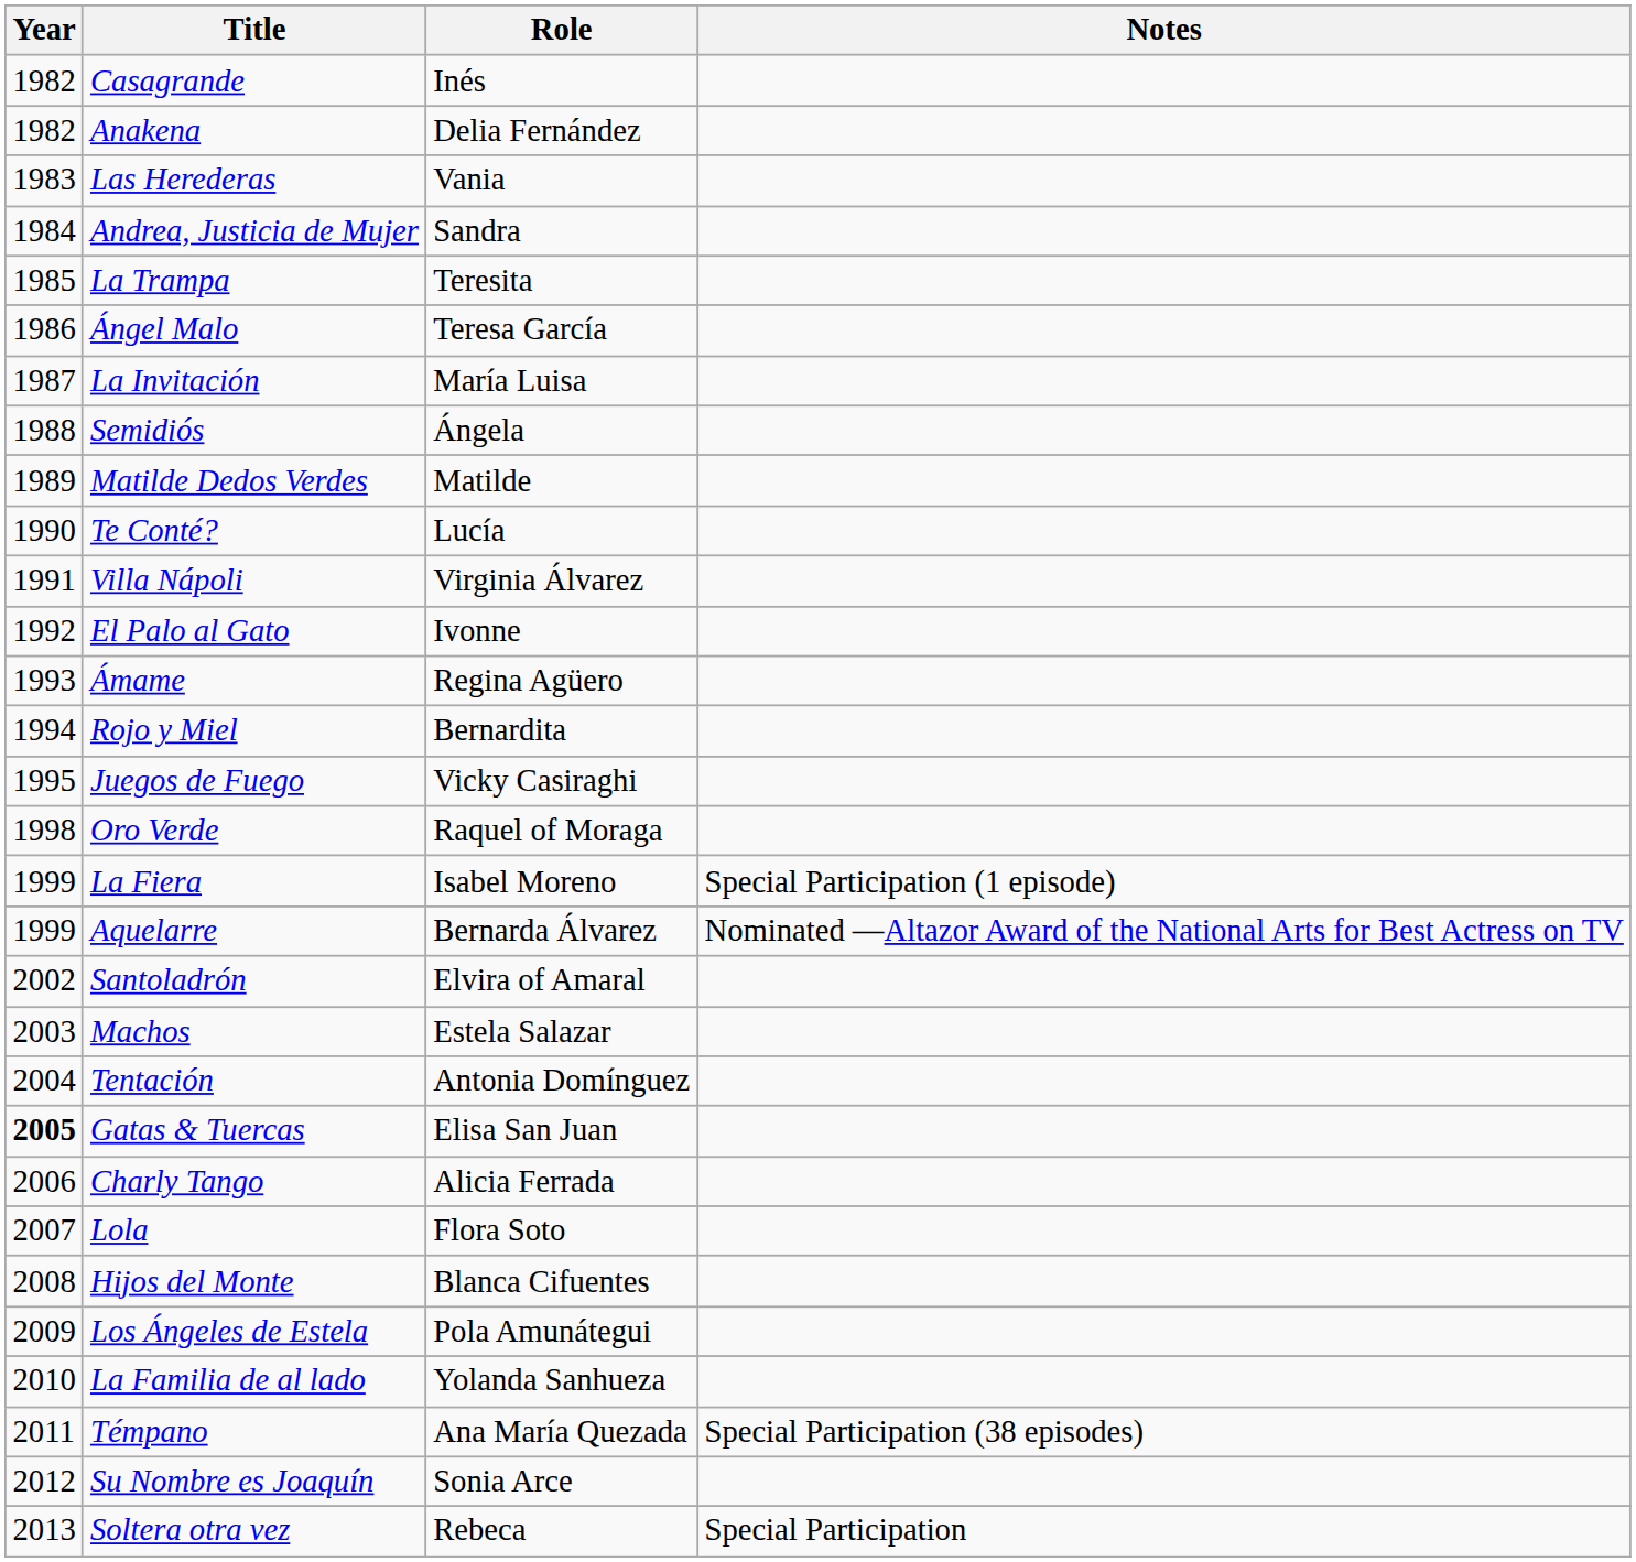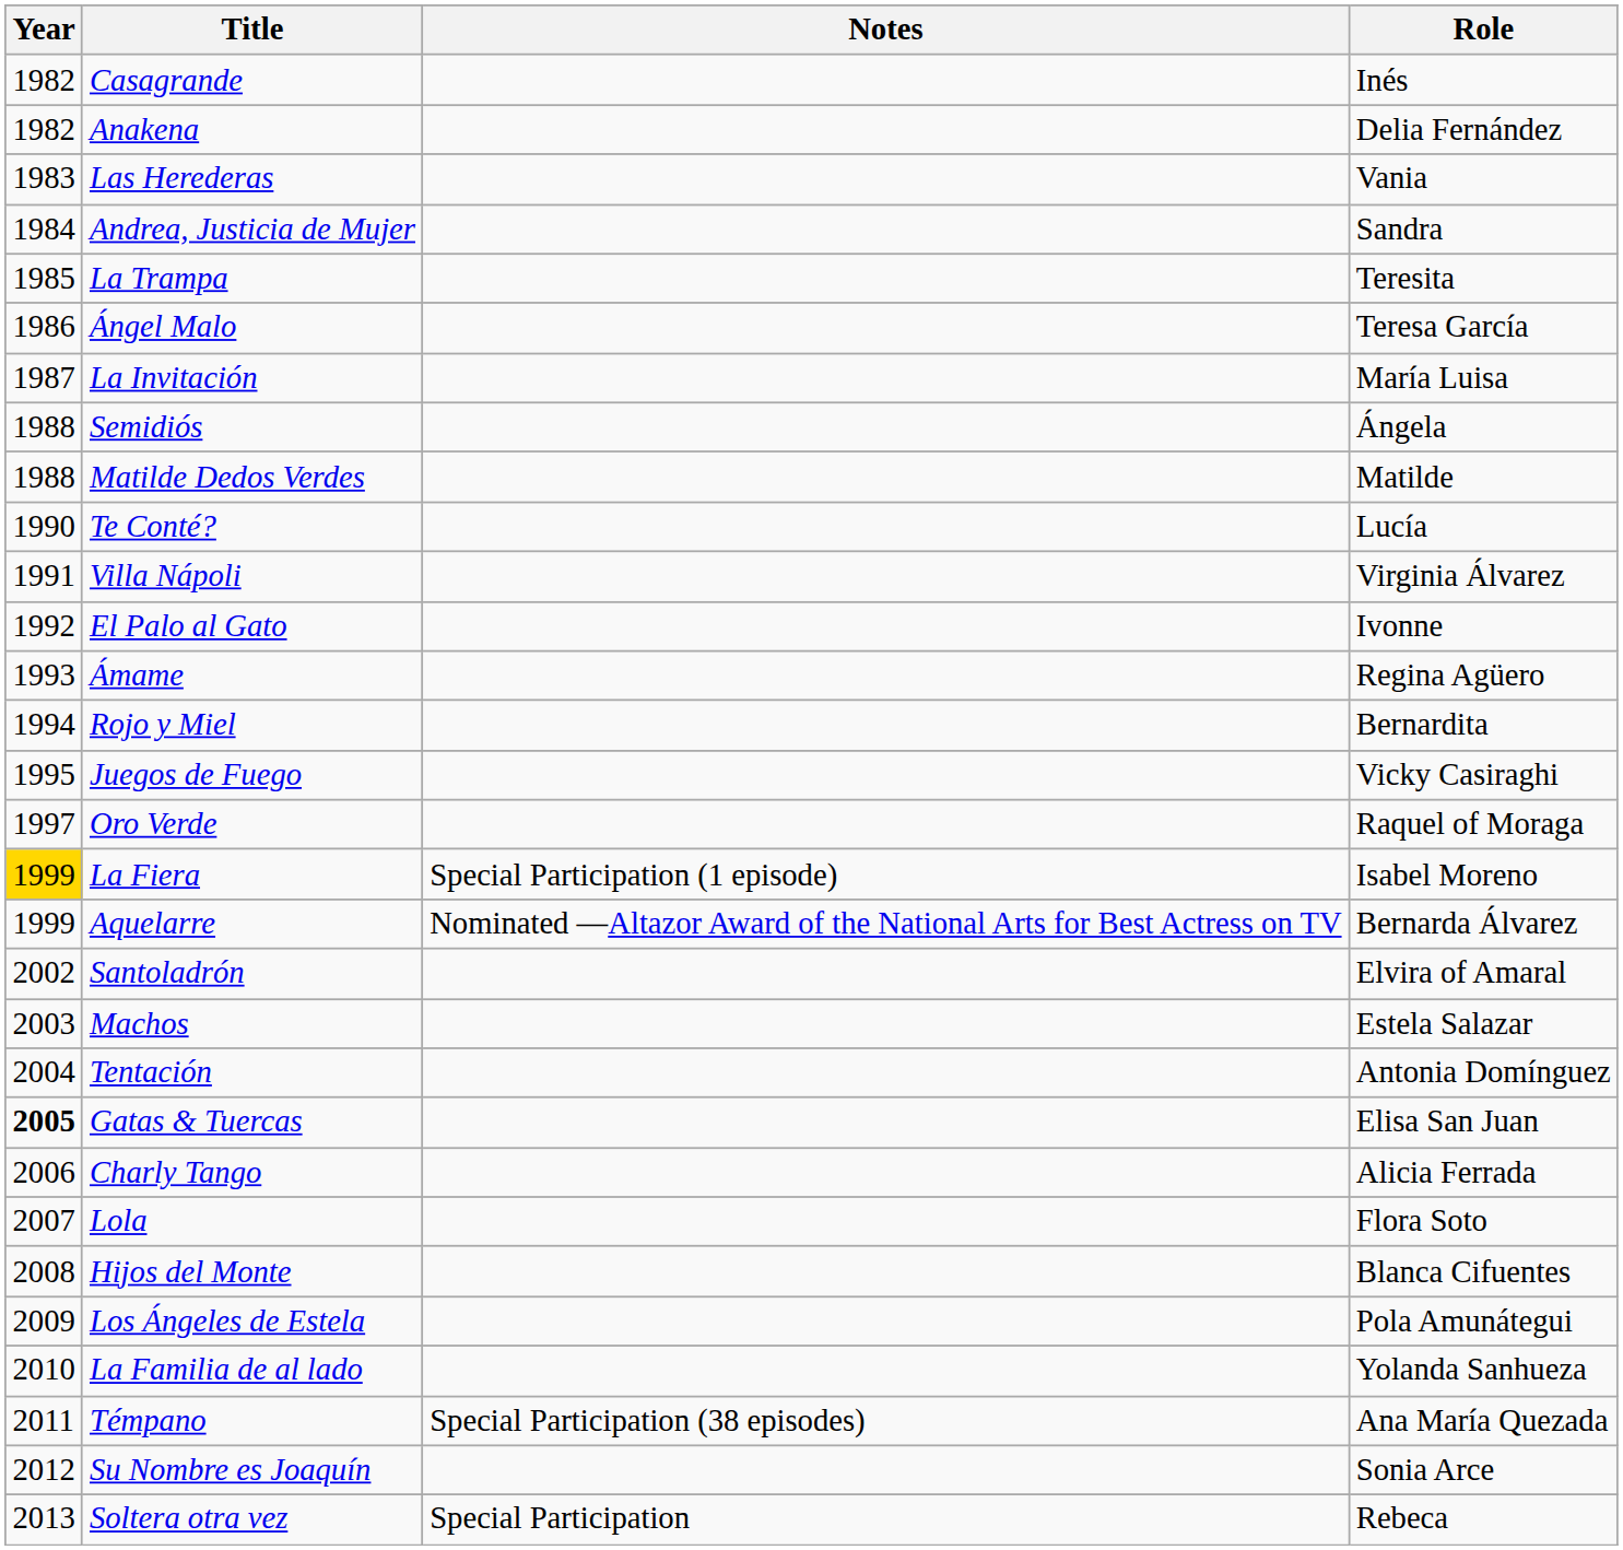 <table class="wikitable sortable">
 <tr>
 <th>Year</th>
 <th>Title</th>
+<th class="unsortable">Notes</th>
 <th>Role</th>
-<th class="unsortable">Notes</th>
 </tr>
 <tr>
 <td>1982</td>
 <td><em><a href='#'>Casagrande</a></em></td>
+<td></td>
 <td>Inés</td>
-<td></td>
 </tr>
 <tr>
 <td>1982</td>
 <td><em><a href='#'>Anakena</a></em></td>
+<td></td>
 <td>Delia Fernández</td>
-<td></td>
 </tr>
 <tr>
 <td>1983</td>
 <td><em><a href='#'>Las Herederas</a></em></td>
+<td></td>
 <td>Vania</td>
-<td></td>
 </tr>
 <tr>
 <td>1984</td>
 <td><em><a href='#'>Andrea, Justicia de Mujer</a></em></td>
+<td></td>
 <td>Sandra</td>
-<td></td>
 </tr>
 <tr>
 <td>1985</td>
 <td><em><a href='#'>La Trampa</a></em></td>
+<td></td>
 <td>Teresita</td>
-<td></td>
 </tr>
 <tr>
 <td>1986</td>
 <td><em><a href='#'>Ángel Malo</a></em></td>
+<td></td>
 <td>Teresa García</td>
-<td></td>
 </tr>
 <tr>
 <td>1987</td>
 <td><em><a href='#'>La Invitación</a></em></td>
+<td></td>
 <td>María Luisa</td>
-<td></td>
 </tr>
 <tr>
 <td>1988</td>
 <td><em><a href='#'>Semidiós</a></em></td>
+<td></td>
 <td>Ángela</td>
-<td></td>
 </tr>
 <tr>
-<td>1989</td>
+<td>1988</td>
 <td><em><a href='#'>Matilde Dedos Verdes</a></em></td>
+<td></td>
 <td>Matilde</td>
-<td></td>
 </tr>
 <tr>
 <td>1990</td>
 <td><em><a href='#'>Te Conté?</a></em></td>
+<td></td>
 <td>Lucía</td>
-<td></td>
 </tr>
 <tr>
 <td>1991</td>
 <td><em><a href='#'>Villa Nápoli</a></em></td>
+<td></td>
 <td>Virginia Álvarez</td>
-<td></td>
 </tr>
 <tr>
 <td>1992</td>
 <td><em><a href='#'>El Palo al Gato</a></em></td>
+<td></td>
 <td>Ivonne</td>
-<td></td>
 </tr>
 <tr>
 <td>1993</td>
 <td><em><a href='#'>Ámame</a></em></td>
+<td></td>
 <td>Regina Agüero</td>
-<td></td>
 </tr>
 <tr>
 <td>1994</td>
 <td><em><a href='#'>Rojo y Miel</a></em></td>
+<td></td>
 <td>Bernardita</td>
-<td></td>
 </tr>
 <tr>
 <td>1995</td>
 <td><em><a href='#'>Juegos de Fuego</a></em></td>
+<td></td>
 <td>Vicky Casiraghi</td>
-<td></td>
 </tr>
 <tr>
-<td>1998</td>
+<td>1997</td>
 <td><em><a href='#'>Oro Verde</a></em></td>
+<td></td>
 <td>Raquel of Moraga</td>
-<td></td>
 </tr>
 <tr>
-<td>1999</td>
+<td style="background: gold;">1999</td>
 <td><em><a href='#'>La Fiera</a></em></td>
+<td>Special Participation (1 episode)</td>
 <td>Isabel Moreno</td>
-<td>Special Participation (1 episode)</td>
 </tr>
 <tr>
 <td>1999</td>
 <td><em><a href='#'>Aquelarre</a></em></td>
+<td>Nominated —<a href='#'>Altazor Award of the National Arts for Best Actress on TV</a></td>
 <td>Bernarda Álvarez</td>
-<td>Nominated —<a href='#'>Altazor Award of the National Arts for Best Actress on TV</a></td>
 </tr>
 <tr>
 <td>2002</td>
 <td><em><a href='#'>Santoladrón</a></em></td>
+<td></td>
 <td>Elvira of Amaral</td>
-<td></td>
 </tr>
 <tr>
 <td>2003</td>
 <td><em><a href='#'>Machos</a></em></td>
+<td></td>
 <td>Estela Salazar</td>
-<td></td>
 </tr>
 <tr>
 <td>2004</td>
 <td><em><a href='#'>Tentación</a></em></td>
+<td></td>
 <td>Antonia Domínguez</td>
-<td></td>
 </tr>
 <tr>
 <td><strong>2005</strong></td>
 <td><em><a href='#'>Gatas & Tuercas</a></em></td>
+<td></td>
 <td>Elisa San Juan</td>
-<td></td>
 </tr>
 <tr>
 <td>2006</td>
 <td><em><a href='#'>Charly Tango</a></em></td>
+<td></td>
 <td>Alicia Ferrada</td>
-<td></td>
 </tr>
 <tr>
 <td>2007</td>
 <td><em><a href='#'>Lola</a></em></td>
+<td></td>
 <td>Flora Soto</td>
-<td></td>
 </tr>
 <tr>
 <td>2008</td>
 <td><em><a href='#'>Hijos del Monte</a></em></td>
+<td></td>
 <td>Blanca Cifuentes</td>
-<td></td>
 </tr>
 <tr>
 <td>2009</td>
 <td><em><a href='#'>Los Ángeles de Estela</a></em></td>
+<td></td>
 <td>Pola Amunátegui</td>
-<td></td>
 </tr>
 <tr>
 <td>2010</td>
 <td><em><a href='#'>La Familia de al lado</a></em></td>
+<td></td>
 <td>Yolanda Sanhueza</td>
-<td></td>
 </tr>
 <tr>
 <td>2011</td>
 <td><em><a href='#'>Témpano</a></em></td>
+<td>Special Participation (38 episodes)</td>
 <td>Ana María Quezada</td>
-<td>Special Participation (38 episodes)</td>
 </tr>
 <tr>
 <td>2012</td>
 <td><em><a href='#'>Su Nombre es Joaquín</a></em></td>
+<td></td>
 <td>Sonia Arce</td>
-<td></td>
 </tr>
 <tr>
 <td>2013</td>
 <td><em><a href='#'>Soltera otra vez</a></em></td>
+<td>Special Participation</td>
 <td>Rebeca</td>
-<td>Special Participation</td>
 </tr>
 </table>
